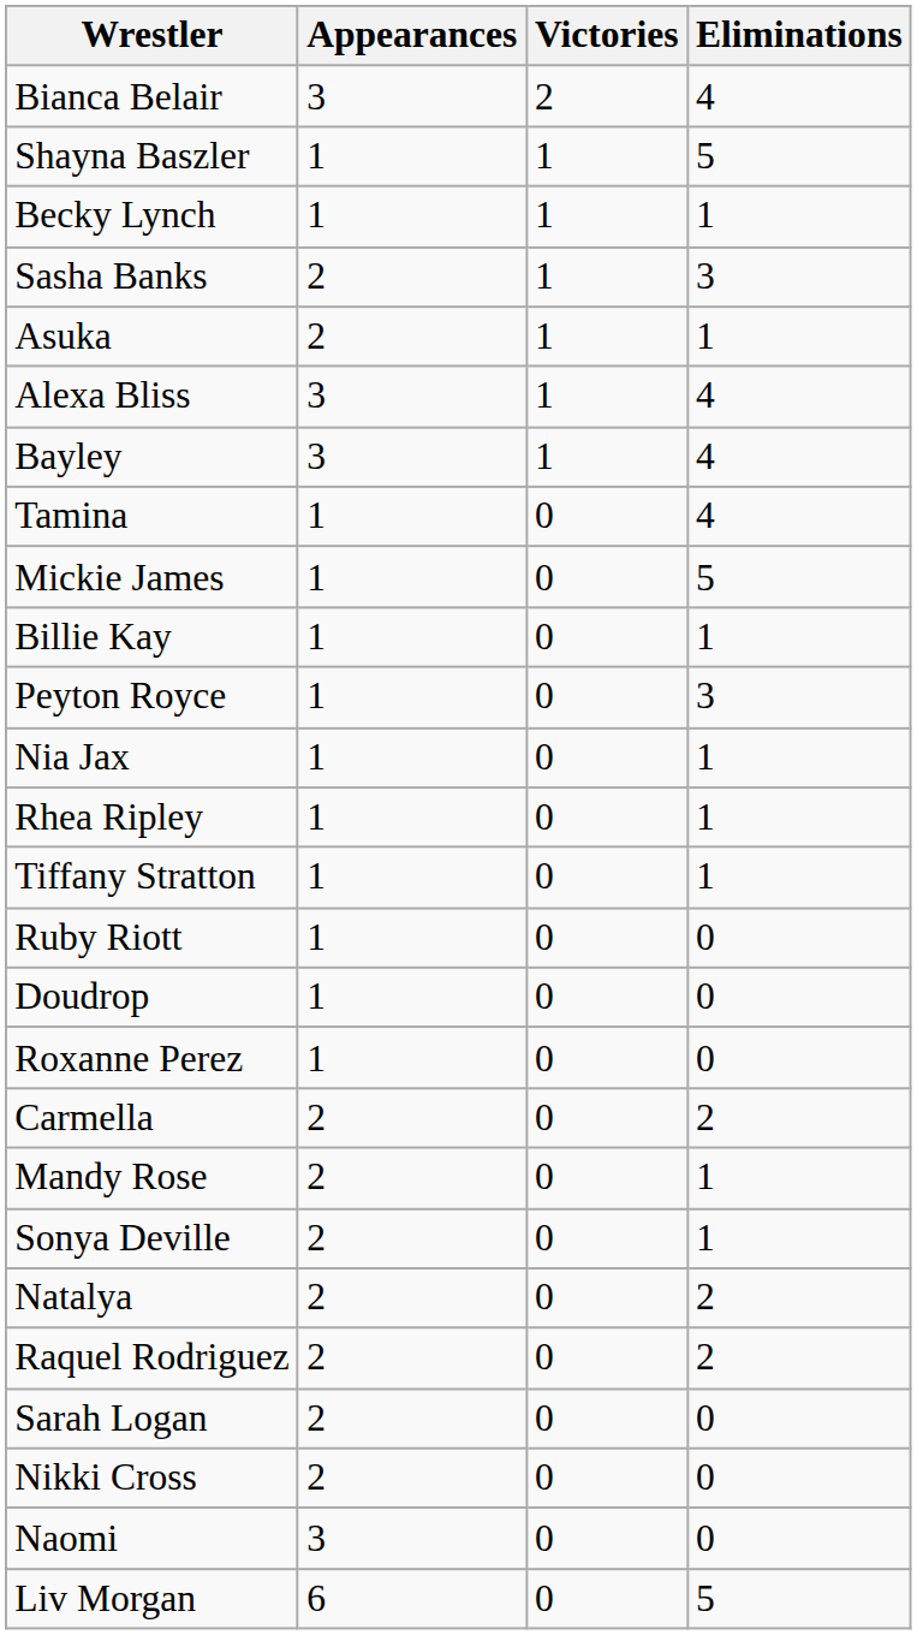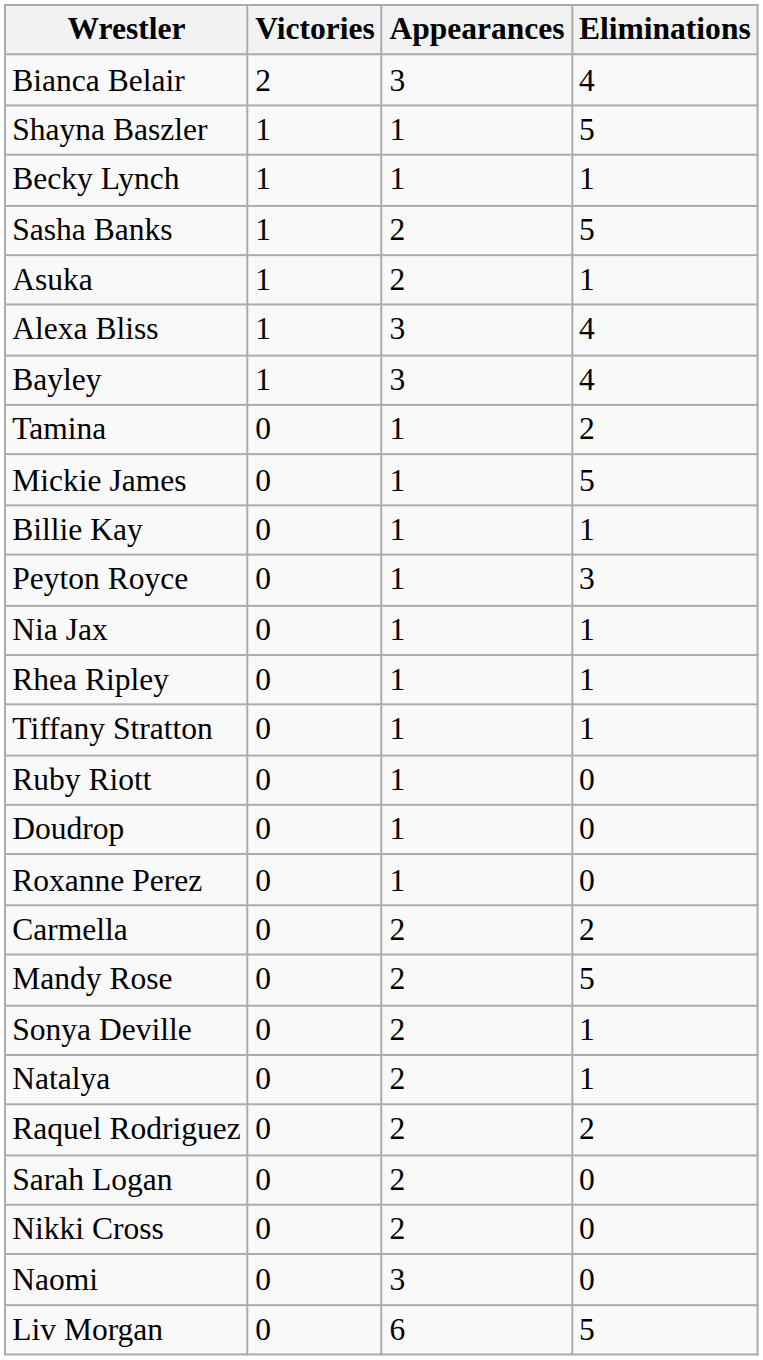 <table class="wikitable sortable">
 <tr>
 <th>Wrestler</th>
+<th>Victories</th>
 <th>Appearances</th>
-<th>Victories</th>
 <th>Eliminations</th>
 </tr>
 <tr>
 <td>Bianca Belair</td>
+<td>2</td>
 <td>3</td>
-<td>2</td>
 <td>4</td>
 </tr>
 <tr>
 <td>Shayna Baszler</td>
 <td>1</td>
 <td>1</td>
 <td>5</td>
 </tr>
 <tr>
 <td>Becky Lynch</td>
 <td>1</td>
 <td>1</td>
 <td>1</td>
 </tr>
 <tr>
 <td>Sasha Banks</td>
+<td>1</td>
 <td>2</td>
+<td>5</td>
+</tr>
+<tr>
+<td>Asuka</td>
+<td>1</td>
+<td>2</td>
+<td>1</td>
+</tr>
+<tr>
+<td>Alexa Bliss</td>
+<td>1</td>
+<td>3</td>
+<td>4</td>
+</tr>
+<tr>
+<td>Bayley</td>
+<td>1</td>
+<td>3</td>
+<td>4</td>
+</tr>
+<tr>
+<td>Tamina</td>
+<td>0</td>
+<td>1</td>
+<td>2</td>
+</tr>
+<tr>
+<td>Mickie James</td>
+<td>0</td>
+<td>1</td>
+<td>5</td>
+</tr>
+<tr>
+<td>Billie Kay</td>
+<td>0</td>
+<td>1</td>
+<td>1</td>
+</tr>
+<tr>
+<td>Peyton Royce</td>
+<td>0</td>
 <td>1</td>
 <td>3</td>
 </tr>
 <tr>
-<td>Asuka</td>
-<td>2</td>
+<td>Nia Jax</td>
+<td>0</td>
 <td>1</td>
 <td>1</td>
 </tr>
 <tr>
-<td>Alexa Bliss</td>
-<td>3</td>
-<td>1</td>
-<td>4</td>
-</tr>
-<tr>
-<td>Bayley</td>
-<td>3</td>
-<td>1</td>
-<td>4</td>
-</tr>
-<tr>
-<td>Tamina</td>
-<td>1</td>
-<td>0</td>
-<td>4</td>
-</tr>
-<tr>
-<td>Mickie James</td>
-<td>1</td>
-<td>0</td>
-<td>5</td>
-</tr>
-<tr>
-<td>Billie Kay</td>
-<td>1</td>
+<td>Rhea Ripley</td>
 <td>0</td>
 <td>1</td>
-</tr>
-<tr>
-<td>Peyton Royce</td>
-<td>1</td>
-<td>0</td>
-<td>3</td>
-</tr>
-<tr>
-<td>Nia Jax</td>
-<td>1</td>
-<td>0</td>
-<td>1</td>
-</tr>
-<tr>
-<td>Rhea Ripley</td>
-<td>1</td>
-<td>0</td>
 <td>1</td>
 </tr>
 <tr>
 <td>Tiffany Stratton</td>
+<td>0</td>
 <td>1</td>
-<td>0</td>
 <td>1</td>
 </tr>
 <tr>
 <td>Ruby Riott</td>
+<td>0</td>
 <td>1</td>
-<td>0</td>
 <td>0</td>
 </tr>
 <tr>
 <td>Doudrop</td>
+<td>0</td>
 <td>1</td>
-<td>0</td>
 <td>0</td>
 </tr>
 <tr>
 <td>Roxanne Perez</td>
+<td>0</td>
 <td>1</td>
-<td>0</td>
 <td>0</td>
 </tr>
 <tr>
 <td>Carmella</td>
+<td>0</td>
 <td>2</td>
-<td>0</td>
 <td>2</td>
 </tr>
 <tr>
 <td>Mandy Rose</td>
+<td>0</td>
 <td>2</td>
-<td>0</td>
-<td>1</td>
+<td>5</td>
 </tr>
 <tr>
 <td>Sonya Deville</td>
+<td>0</td>
 <td>2</td>
-<td>0</td>
 <td>1</td>
 </tr>
 <tr>
 <td>Natalya</td>
-<td>2</td>
 <td>0</td>
 <td>2</td>
+<td>1</td>
 </tr>
 <tr>
 <td>Raquel Rodriguez</td>
+<td>0</td>
 <td>2</td>
-<td>0</td>
 <td>2</td>
 </tr>
 <tr>
 <td>Sarah Logan</td>
+<td>0</td>
 <td>2</td>
-<td>0</td>
 <td>0</td>
 </tr>
 <tr>
 <td>Nikki Cross</td>
+<td>0</td>
 <td>2</td>
-<td>0</td>
 <td>0</td>
 </tr>
 <tr>
 <td>Naomi</td>
+<td>0</td>
 <td>3</td>
-<td>0</td>
 <td>0</td>
 </tr>
 <tr>
 <td>Liv Morgan</td>
+<td>0</td>
 <td>6</td>
-<td>0</td>
 <td>5</td>
 </tr>
 </table>
